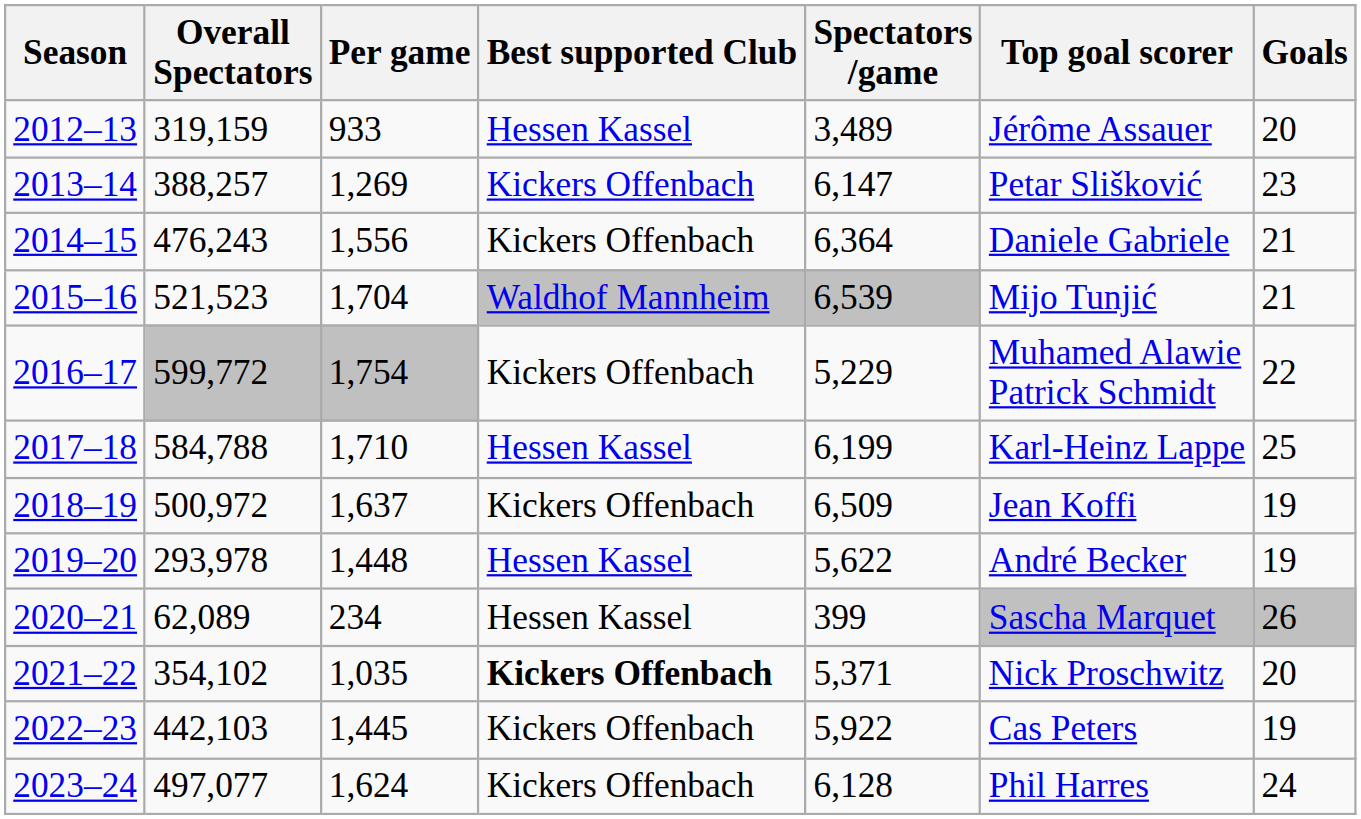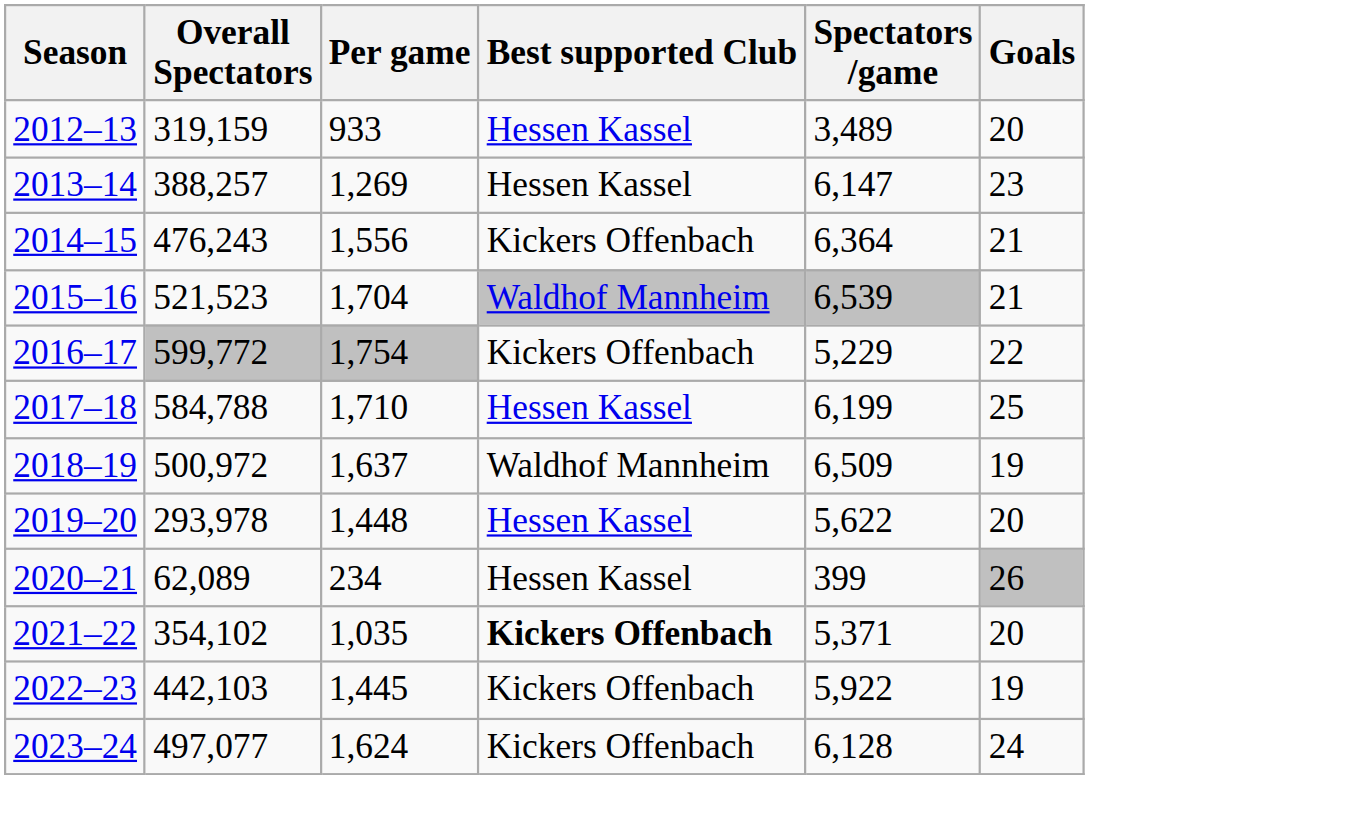 <table class="wikitable">
 <tr>
 <th>Season</th>
 <th>Overall <br> Spectators</th>
 <th>Per game</th>
 <th>Best supported Club</th>
 <th>Spectators <br> /game</th>
-<th>Top goal scorer</th>
 <th>Goals</th>
 </tr>
 <tr>
 <td><a href='#'>2012–13</a></td>
 <td>319,159</td>
 <td>933</td>
 <td><a href='#'>Hessen Kassel</a></td>
 <td>3,489</td>
-<td><a href='#'>Jérôme Assauer</a> </td>
 <td>20</td>
 </tr>
 <tr>
 <td><a href='#'>2013–14</a></td>
 <td>388,257</td>
 <td>1,269</td>
-<td><a href='#'>Kickers Offenbach</a></td>
+<td>Hessen Kassel</td>
 <td>6,147</td>
-<td><a href='#'>Petar Slišković</a> </td>
 <td>23</td>
 </tr>
 <tr>
 <td><a href='#'>2014–15</a></td>
 <td>476,243</td>
 <td>1,556</td>
 <td>Kickers Offenbach</td>
 <td>6,364</td>
-<td><a href='#'>Daniele Gabriele</a> </td>
 <td>21</td>
 </tr>
 <tr>
 <td><a href='#'>2015–16</a></td>
 <td>521,523</td>
 <td>1,704</td>
 <td style="background:silver;"><a href='#'>Waldhof Mannheim</a></td>
 <td style="background:silver;">6,539</td>
-<td><a href='#'>Mijo Tunjić</a> </td>
 <td>21</td>
 </tr>
 <tr>
 <td><a href='#'>2016–17</a></td>
 <td style="background:silver;">599,772</td>
 <td style="background:silver;">1,754</td>
 <td>Kickers Offenbach</td>
 <td>5,229</td>
-<td><a href='#'>Muhamed Alawie</a> <br><a href='#'>Patrick Schmidt</a> </td>
 <td>22</td>
 </tr>
 <tr>
 <td><a href='#'>2017–18</a></td>
 <td>584,788</td>
 <td>1,710</td>
 <td><a href='#'>Hessen Kassel</a></td>
 <td>6,199</td>
-<td><a href='#'>Karl-Heinz Lappe</a> </td>
 <td>25</td>
 </tr>
 <tr>
 <td><a href='#'>2018–19</a></td>
 <td>500,972</td>
 <td>1,637</td>
-<td>Kickers Offenbach</td>
+<td>Waldhof Mannheim</td>
 <td>6,509</td>
-<td><a href='#'>Jean Koffi</a> </td>
 <td>19</td>
 </tr>
 <tr>
 <td><a href='#'>2019–20</a></td>
 <td>293,978</td>
 <td>1,448</td>
 <td><a href='#'>Hessen Kassel</a></td>
 <td>5,622</td>
-<td><a href='#'>André Becker</a> </td>
-<td>19</td>
+<td>20</td>
 </tr>
 <tr>
 <td><a href='#'>2020–21</a></td>
 <td>62,089</td>
 <td>234</td>
 <td>Hessen Kassel</td>
 <td>399</td>
-<td style="background:silver;"><a href='#'>Sascha Marquet</a> </td>
 <td style="background:silver;">26</td>
 </tr>
 <tr>
 <td><a href='#'>2021–22</a></td>
 <td>354,102</td>
 <td>1,035</td>
 <td><strong>Kickers Offenbach</strong></td>
 <td>5,371</td>
-<td><a href='#'>Nick Proschwitz</a> </td>
 <td>20</td>
 </tr>
 <tr>
 <td><a href='#'>2022–23</a></td>
 <td>442,103</td>
 <td>1,445</td>
 <td>Kickers Offenbach</td>
 <td>5,922</td>
-<td><a href='#'>Cas Peters</a> </td>
 <td>19</td>
 </tr>
 <tr>
 <td><a href='#'>2023–24</a></td>
 <td>497,077</td>
 <td>1,624</td>
 <td>Kickers Offenbach</td>
 <td>6,128</td>
-<td><a href='#'>Phil Harres</a> </td>
 <td>24</td>
 </tr>
 </table>
